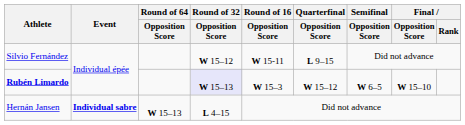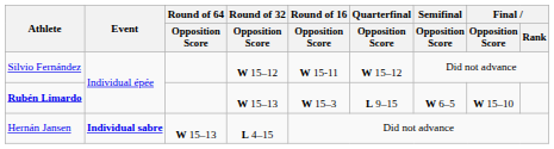 <table class="wikitable" style="font-size:90%">
 <tr>
 <th rowspan="2">Athlete</th>
 <th rowspan="2">Event</th>
 <th>Round of 64</th>
 <th>Round of 32</th>
 <th>Round of 16</th>
 <th>Quarterfinal</th>
 <th>Semifinal</th>
 <th colspan=2>Final / </th>
 </tr>
 <tr style="font-size:95%">
 <th>Opposition <br> Score</th>
 <th>Opposition <br> Score</th>
 <th>Opposition <br> Score</th>
 <th>Opposition <br> Score</th>
 <th>Opposition <br> Score</th>
 <th>Opposition <br> Score</th>
 <th>Rank</th>
 </tr>
 <tr align=center>
 <td align=left><a href='#'>Silvio Fernández</a></td>
 <td align=left rowspan=2><a href='#'>Individual épée</a></td>
 <td></td>
 <td><br><strong>W</strong> 15–12</td>
 <td><br><strong>W</strong> 15-11</td>
-<td><br><strong>L</strong> 9–15</td>
+<td><br><strong>W</strong> 15–12</td>
 <td colspan=3>Did not advance</td>
 </tr>
 <tr align=center>
 <td align=left><strong><a href='#'>Rubén Limardo</a></strong></td>
 <td></td>
-<td style="background: lavender;"><br><strong>W</strong> 15–13</td>
+<td><br><strong>W</strong> 15–13</td>
 <td><br><strong>W</strong> 15–3</td>
-<td><br><strong>W</strong> 15–12</td>
+<td><br><strong>L</strong> 9–15</td>
 <td><br><strong>W</strong> 6–5</td>
 <td><br><strong>W</strong> 15–10</td>
 <td></td>
 </tr>
 <tr align=center>
 <td align=left><a href='#'>Hernán Jansen</a></td>
 <td align=left><strong><a href='#'>Individual sabre</a></strong></td>
 <td><br><strong>W</strong> 15–13</td>
 <td><br><strong>L</strong> 4–15</td>
 <td colspan=5>Did not advance</td>
 </tr>
 </table>
